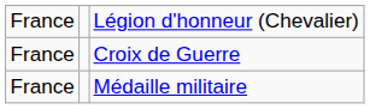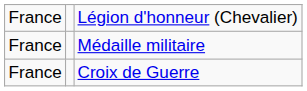 <table class="wikitable">
 <tr>
 <td>France</td>
 <td></td>
 <td><a href='#'>Légion d'honneur</a> (Chevalier)</td>
 </tr>
 <tr>
 <td>France</td>
 <td></td>
-<td><a href='#'>Croix de Guerre</a></td>
+<td><a href='#'>Médaille militaire</a></td>
 </tr>
 <tr>
 <td>France</td>
 <td></td>
-<td><a href='#'>Médaille militaire</a></td>
+<td><a href='#'>Croix de Guerre</a></td>
 </tr>
 </table>
